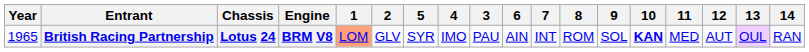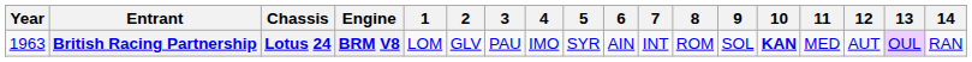 <table class="wikitable" style="text-align:center; font-size:85%">
 <tr>
 <th>Year</th>
 <th>Entrant</th>
 <th>Chassis</th>
 <th>Engine</th>
 <th>1</th>
 <th>2</th>
+<th>3</th>
+<th>4</th>
 <th>5</th>
-<th>4</th>
-<th>3</th>
 <th>6</th>
 <th>7</th>
 <th>8</th>
 <th>9</th>
 <th>10</th>
 <th>11</th>
 <th>12</th>
 <th>13</th>
 <th>14</th>
 </tr>
 <tr>
-<td><a href='#'>1965</a></td>
+<td><a href='#'>1963</a></td>
 <th><a href='#'>British Racing Partnership</a></th>
 <th><a href='#'>Lotus</a> <a href='#'>24</a></th>
 <th><a href='#'>BRM</a> <a href='#'>V8</a></th>
-<td style="background: lightsalmon;"><a href='#'>LOM</a></td>
+<td><a href='#'>LOM</a></td>
 <td><a href='#'>GLV</a></td>
+<td><a href='#'>PAU</a></td>
+<td><a href='#'>IMO</a></td>
 <td><a href='#'>SYR</a></td>
-<td><a href='#'>IMO</a></td>
-<td><a href='#'>PAU</a></td>
 <td><a href='#'>AIN</a></td>
 <td><a href='#'>INT</a></td>
 <td><a href='#'>ROM</a></td>
 <td><a href='#'>SOL</a></td>
 <td><strong><a href='#'>KAN</a></strong></td>
 <td><a href='#'>MED</a></td>
 <td><a href='#'>AUT</a></td>
 <td style="background:#EFCFFF;"><a href='#'>OUL</a><br></td>
 <td><a href='#'>RAN</a></td>
 </tr>
 </table>
